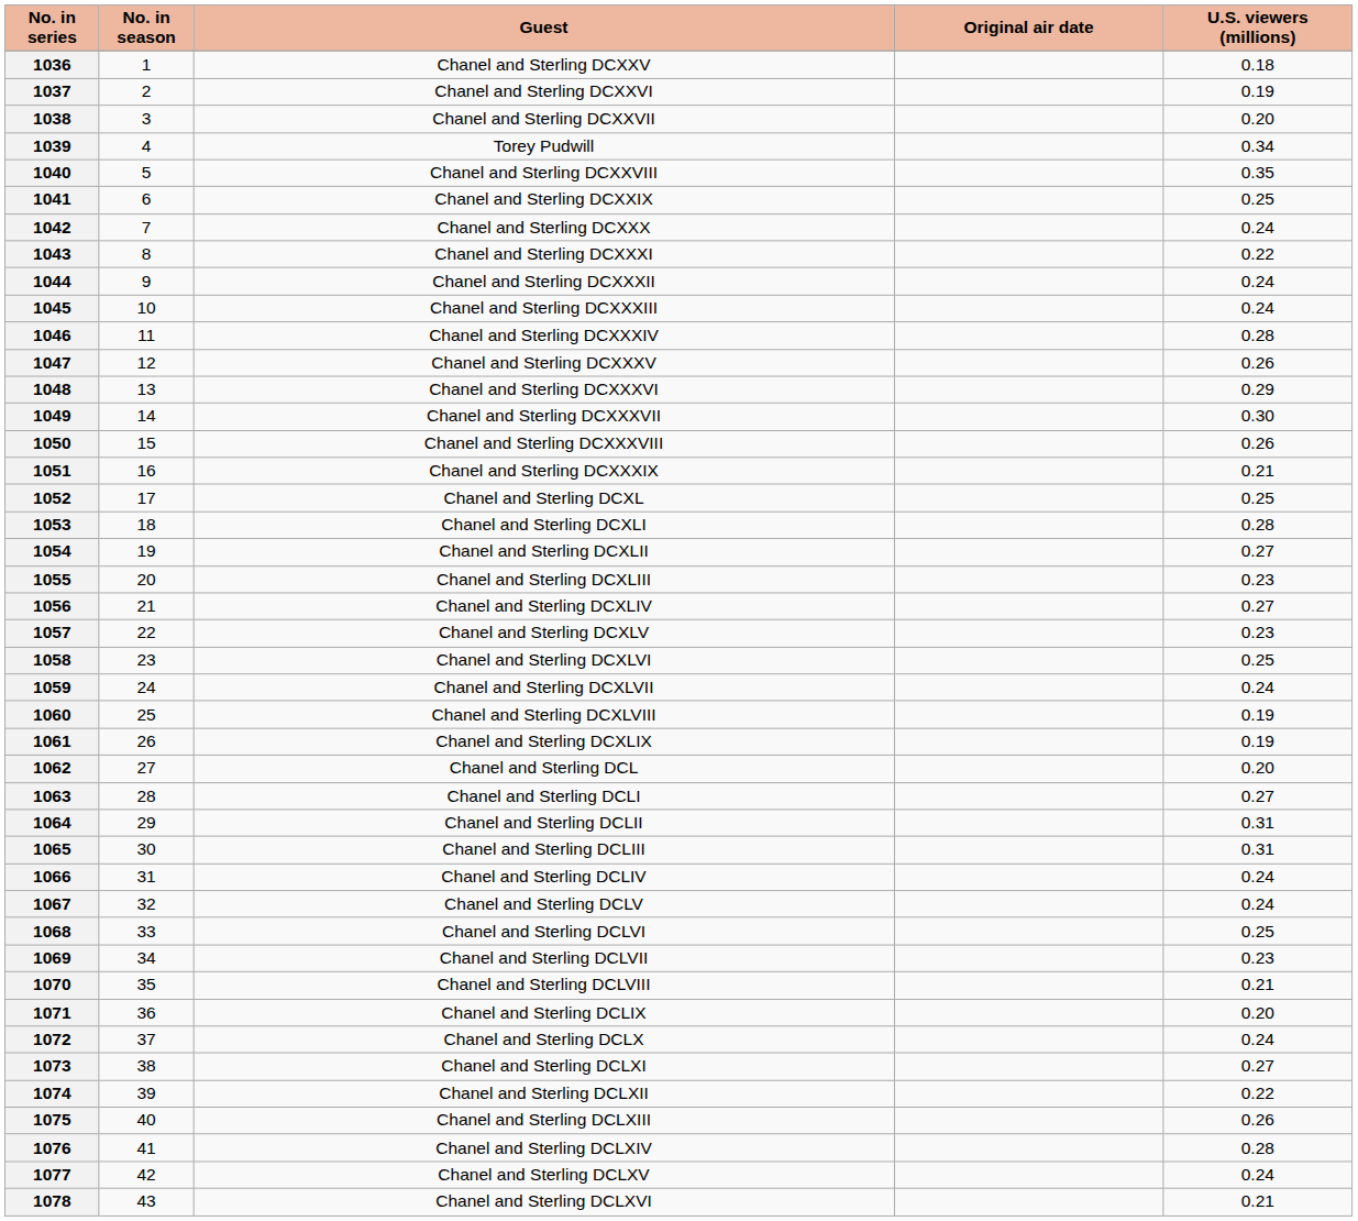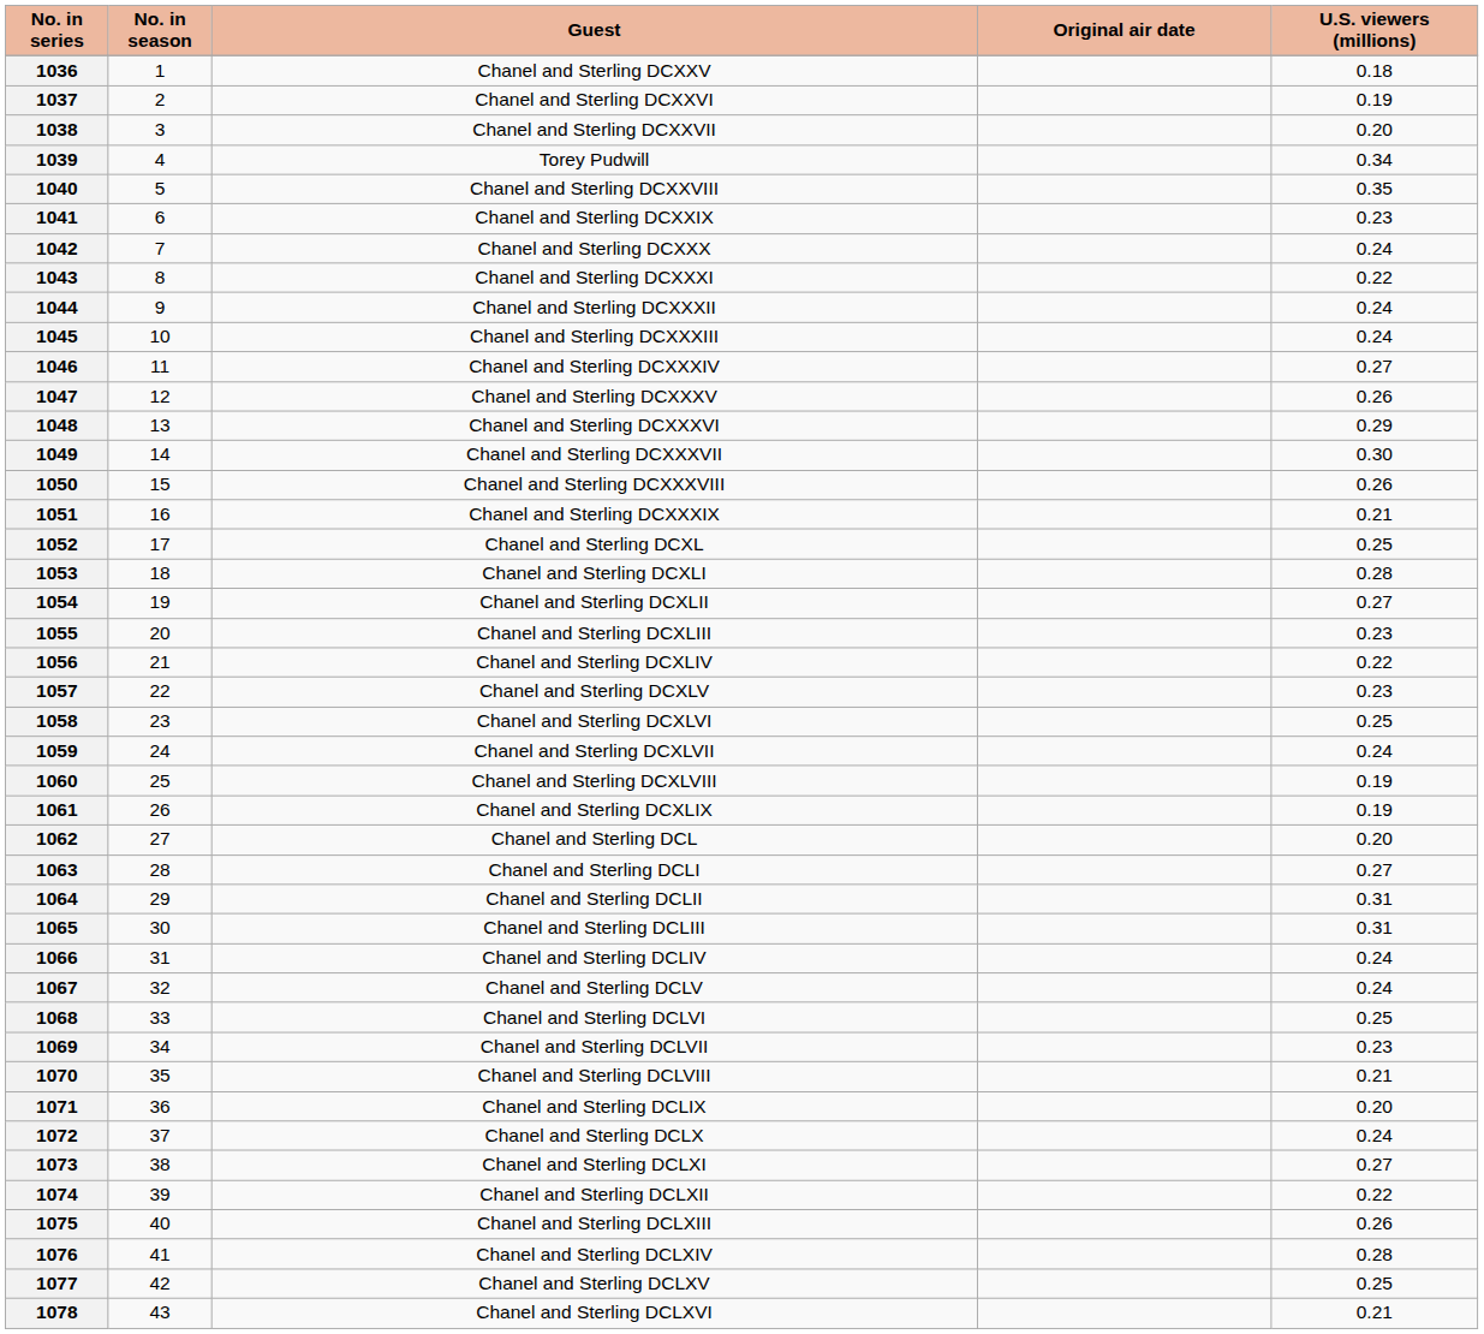 <table class="wikitable plainrowheaders" style="width:100%;text-align: center">
 <tr>
 <th scope="col" style="background-color: #EDB89F; color: #000000;" width=7%>No. in<br>series</th>
 <th scope="col" style="background-color: #EDB89F; color: #000000;" width=7%>No. in<br>season</th>
 <th scope="col" style="background-color: #EDB89F; color: #000000;">Guest</th>
 <th scope="col" style="background-color: #EDB89F; color: #000000;" width=20%>Original air date</th>
 <th scope="col" style="background-color: #EDB89F; color: #000000;" width=14%>U.S. viewers<br>(millions)</th>
 </tr>
 <tr>
 </tr>
 <tr>
 <th>1036</th>
 <td>1</td>
 <td>Chanel and Sterling DCXXV</td>
 <td></td>
 <td>0.18</td>
 </tr>
 <tr>
 <th>1037</th>
 <td>2</td>
 <td>Chanel and Sterling DCXXVI</td>
 <td></td>
 <td>0.19</td>
 </tr>
 <tr>
 <th>1038</th>
 <td>3</td>
 <td>Chanel and Sterling DCXXVII</td>
 <td></td>
 <td>0.20</td>
 </tr>
 <tr>
 <th>1039</th>
 <td>4</td>
 <td>Torey Pudwill</td>
 <td></td>
 <td>0.34</td>
 </tr>
 <tr>
 <th>1040</th>
 <td>5</td>
 <td>Chanel and Sterling DCXXVIII</td>
 <td></td>
 <td>0.35</td>
 </tr>
 <tr>
 <th>1041</th>
 <td>6</td>
 <td>Chanel and Sterling DCXXIX</td>
 <td></td>
-<td>0.25</td>
+<td>0.23</td>
 </tr>
 <tr>
 <th>1042</th>
 <td>7</td>
 <td>Chanel and Sterling DCXXX</td>
 <td></td>
 <td>0.24</td>
 </tr>
 <tr>
 <th>1043</th>
 <td>8</td>
 <td>Chanel and Sterling DCXXXI</td>
 <td></td>
 <td>0.22</td>
 </tr>
 <tr>
 <th>1044</th>
 <td>9</td>
 <td>Chanel and Sterling DCXXXII</td>
 <td></td>
 <td>0.24</td>
 </tr>
 <tr>
 <th>1045</th>
 <td>10</td>
 <td>Chanel and Sterling DCXXXIII</td>
 <td></td>
 <td>0.24</td>
 </tr>
 <tr>
 <th>1046</th>
 <td>11</td>
 <td>Chanel and Sterling DCXXXIV</td>
 <td></td>
-<td>0.28</td>
+<td>0.27</td>
 </tr>
 <tr>
 <th>1047</th>
 <td>12</td>
 <td>Chanel and Sterling DCXXXV</td>
 <td></td>
 <td>0.26</td>
 </tr>
 <tr>
 <th>1048</th>
 <td>13</td>
 <td>Chanel and Sterling DCXXXVI</td>
 <td></td>
 <td>0.29</td>
 </tr>
 <tr>
 <th>1049</th>
 <td>14</td>
 <td>Chanel and Sterling DCXXXVII</td>
 <td></td>
 <td>0.30</td>
 </tr>
 <tr>
 <th>1050</th>
 <td>15</td>
 <td>Chanel and Sterling DCXXXVIII</td>
 <td></td>
 <td>0.26</td>
 </tr>
 <tr>
 <th>1051</th>
 <td>16</td>
 <td>Chanel and Sterling DCXXXIX</td>
 <td></td>
 <td>0.21</td>
 </tr>
 <tr>
 <th>1052</th>
 <td>17</td>
 <td>Chanel and Sterling DCXL</td>
 <td></td>
 <td>0.25</td>
 </tr>
 <tr>
 <th>1053</th>
 <td>18</td>
 <td>Chanel and Sterling DCXLI</td>
 <td></td>
 <td>0.28</td>
 </tr>
 <tr>
 <th>1054</th>
 <td>19</td>
 <td>Chanel and Sterling DCXLII</td>
 <td></td>
 <td>0.27</td>
 </tr>
 <tr>
 <th>1055</th>
 <td>20</td>
 <td>Chanel and Sterling DCXLIII</td>
 <td></td>
 <td>0.23</td>
 </tr>
 <tr>
 <th>1056</th>
 <td>21</td>
 <td>Chanel and Sterling DCXLIV</td>
 <td></td>
-<td>0.27</td>
+<td>0.22</td>
 </tr>
 <tr>
 <th>1057</th>
 <td>22</td>
 <td>Chanel and Sterling DCXLV</td>
 <td></td>
 <td>0.23</td>
 </tr>
 <tr>
 <th>1058</th>
 <td>23</td>
 <td>Chanel and Sterling DCXLVI</td>
 <td></td>
 <td>0.25</td>
 </tr>
 <tr>
 <th>1059</th>
 <td>24</td>
 <td>Chanel and Sterling DCXLVII</td>
 <td></td>
 <td>0.24</td>
 </tr>
 <tr>
 <th>1060</th>
 <td>25</td>
 <td>Chanel and Sterling DCXLVIII</td>
 <td></td>
 <td>0.19</td>
 </tr>
 <tr>
 <th>1061</th>
 <td>26</td>
 <td>Chanel and Sterling DCXLIX</td>
 <td></td>
 <td>0.19</td>
 </tr>
 <tr>
 <th>1062</th>
 <td>27</td>
 <td>Chanel and Sterling DCL</td>
 <td></td>
 <td>0.20</td>
 </tr>
 <tr>
 <th>1063</th>
 <td>28</td>
 <td>Chanel and Sterling DCLI</td>
 <td></td>
 <td>0.27</td>
 </tr>
 <tr>
 <th>1064</th>
 <td>29</td>
 <td>Chanel and Sterling DCLII</td>
 <td></td>
 <td>0.31</td>
 </tr>
 <tr>
 <th>1065</th>
 <td>30</td>
 <td>Chanel and Sterling DCLIII</td>
 <td></td>
 <td>0.31</td>
 </tr>
 <tr>
 <th>1066</th>
 <td>31</td>
 <td>Chanel and Sterling DCLIV</td>
 <td></td>
 <td>0.24</td>
 </tr>
 <tr>
 <th>1067</th>
 <td>32</td>
 <td>Chanel and Sterling DCLV</td>
 <td></td>
 <td>0.24</td>
 </tr>
 <tr>
 <th>1068</th>
 <td>33</td>
 <td>Chanel and Sterling DCLVI</td>
 <td></td>
 <td>0.25</td>
 </tr>
 <tr>
 <th>1069</th>
 <td>34</td>
 <td>Chanel and Sterling DCLVII</td>
 <td></td>
 <td>0.23</td>
 </tr>
 <tr>
 <th>1070</th>
 <td>35</td>
 <td>Chanel and Sterling DCLVIII</td>
 <td></td>
 <td>0.21</td>
 </tr>
 <tr>
 <th>1071</th>
 <td>36</td>
 <td>Chanel and Sterling DCLIX</td>
 <td></td>
 <td>0.20</td>
 </tr>
 <tr>
 <th>1072</th>
 <td>37</td>
 <td>Chanel and Sterling DCLX</td>
 <td></td>
 <td>0.24</td>
 </tr>
 <tr>
 <th>1073</th>
 <td>38</td>
 <td>Chanel and Sterling DCLXI</td>
 <td></td>
 <td>0.27</td>
 </tr>
 <tr>
 <th>1074</th>
 <td>39</td>
 <td>Chanel and Sterling DCLXII</td>
 <td></td>
 <td>0.22</td>
 </tr>
 <tr>
 <th>1075</th>
 <td>40</td>
 <td>Chanel and Sterling DCLXIII</td>
 <td></td>
 <td>0.26</td>
 </tr>
 <tr>
 <th>1076</th>
 <td>41</td>
 <td>Chanel and Sterling DCLXIV</td>
 <td></td>
 <td>0.28</td>
 </tr>
 <tr>
 <th>1077</th>
 <td>42</td>
 <td>Chanel and Sterling DCLXV</td>
 <td></td>
-<td>0.24</td>
+<td>0.25</td>
 </tr>
 <tr>
 <th>1078</th>
 <td>43</td>
 <td>Chanel and Sterling DCLXVI</td>
 <td></td>
 <td>0.21</td>
 </tr>
 </table>
